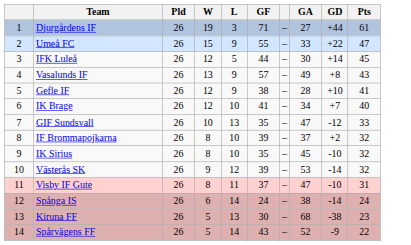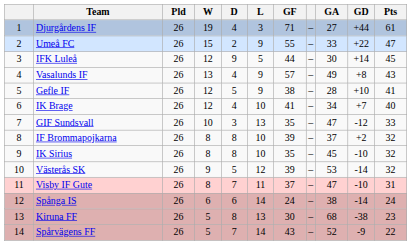 <table class="wikitable" style="text-align: center">
 <tr>
 <th style="width: 40px;"></th>
 <th style="width: 200px;">Team</th>
 <th style="width: 45px;">Pld</th>
 <th style="width: 35px;">W</th>
+<th style="width: 35px;">D</th>
 <th style="width: 35px;">L</th>
 <th style="width: 45px;">GF</th>
 <th></th>
 <th style="width: 45px;">GA</th>
 <th style="width: 35px;">GD</th>
 <th style="width: 45px;">Pts</th>
 </tr>
 <tr style="background: #b0c4de">
 <td>1</td>
 <td style="text-align: left;"><a href='#'>Djurgårdens IF</a></td>
 <td>26</td>
 <td>19</td>
+<td>4</td>
 <td>3</td>
 <td>71</td>
 <td>–</td>
 <td>27</td>
 <td>+44</td>
 <td>61</td>
 </tr>
 <tr style="background: #d2e6ff">
 <td>2</td>
 <td style="text-align: left;"><a href='#'>Umeå FC</a></td>
 <td>26</td>
 <td>15</td>
+<td>2</td>
 <td>9</td>
 <td>55</td>
 <td>–</td>
 <td>33</td>
 <td>+22</td>
 <td>47</td>
 </tr>
 <tr>
 <td>3</td>
 <td style="text-align: left;"><a href='#'>IFK Luleå</a></td>
 <td>26</td>
 <td>12</td>
+<td>9</td>
 <td>5</td>
 <td>44</td>
 <td>–</td>
 <td>30</td>
 <td>+14</td>
 <td>45</td>
 </tr>
 <tr>
 <td>4</td>
 <td style="text-align: left;"><a href='#'>Vasalunds IF</a></td>
 <td>26</td>
 <td>13</td>
+<td>4</td>
 <td>9</td>
 <td>57</td>
 <td>–</td>
 <td>49</td>
 <td>+8</td>
 <td>43</td>
 </tr>
 <tr>
 <td>5</td>
 <td style="text-align: left;"><a href='#'>Gefle IF</a></td>
 <td>26</td>
 <td>12</td>
+<td>5</td>
 <td>9</td>
 <td>38</td>
 <td>–</td>
 <td>28</td>
 <td>+10</td>
 <td>41</td>
 </tr>
 <tr>
 <td>6</td>
 <td style="text-align: left;"><a href='#'>IK Brage</a></td>
 <td>26</td>
 <td>12</td>
+<td>4</td>
 <td>10</td>
 <td>41</td>
 <td>–</td>
 <td>34</td>
 <td>+7</td>
 <td>40</td>
 </tr>
 <tr>
 <td>7</td>
 <td style="text-align: left;"><a href='#'>GIF Sundsvall</a></td>
 <td>26</td>
 <td>10</td>
+<td>3</td>
 <td>13</td>
 <td>35</td>
 <td>–</td>
 <td>47</td>
 <td>-12</td>
 <td>33</td>
 </tr>
 <tr>
 <td>8</td>
 <td style="text-align: left;"><a href='#'>IF Brommapojkarna</a></td>
 <td>26</td>
+<td>8</td>
 <td>8</td>
 <td>10</td>
 <td>39</td>
 <td>–</td>
 <td>37</td>
 <td>+2</td>
 <td>32</td>
 </tr>
 <tr>
 <td>9</td>
 <td style="text-align: left;"><a href='#'>IK Sirius</a></td>
 <td>26</td>
 <td>8</td>
+<td>8</td>
 <td>10</td>
 <td>35</td>
 <td>–</td>
 <td>45</td>
 <td>-10</td>
 <td>32</td>
 </tr>
 <tr>
 <td>10</td>
 <td style="text-align: left;"><a href='#'>Västerås SK</a></td>
 <td>26</td>
 <td>9</td>
+<td>5</td>
 <td>12</td>
 <td>39</td>
 <td>–</td>
 <td>53</td>
 <td>-14</td>
 <td>32</td>
 </tr>
 <tr style="background: #ffd1d1">
 <td>11</td>
 <td style="text-align: left;"><a href='#'>Visby IF Gute</a></td>
 <td>26</td>
 <td>8</td>
+<td>7</td>
 <td>11</td>
 <td>37</td>
 <td>–</td>
 <td>47</td>
 <td>-10</td>
 <td>31</td>
 </tr>
 <tr style="background: #deb0b0">
 <td>12</td>
 <td style="text-align: left;"><a href='#'>Spånga IS</a></td>
 <td>26</td>
+<td>6</td>
 <td>6</td>
 <td>14</td>
 <td>24</td>
 <td>–</td>
 <td>38</td>
 <td>-14</td>
 <td>24</td>
 </tr>
 <tr style="background: #deb0b0">
 <td>13</td>
 <td style="text-align: left;"><a href='#'>Kiruna FF</a></td>
 <td>26</td>
 <td>5</td>
+<td>8</td>
 <td>13</td>
 <td>30</td>
 <td>–</td>
 <td>68</td>
 <td>-38</td>
 <td>23</td>
 </tr>
 <tr style="background: #deb0b0">
 <td>14</td>
 <td style="text-align: left;"><a href='#'>Spårvägens FF</a></td>
 <td>26</td>
 <td>5</td>
+<td>7</td>
 <td>14</td>
 <td>43</td>
 <td>–</td>
 <td>52</td>
 <td>-9</td>
 <td>22</td>
 </tr>
 </table>
